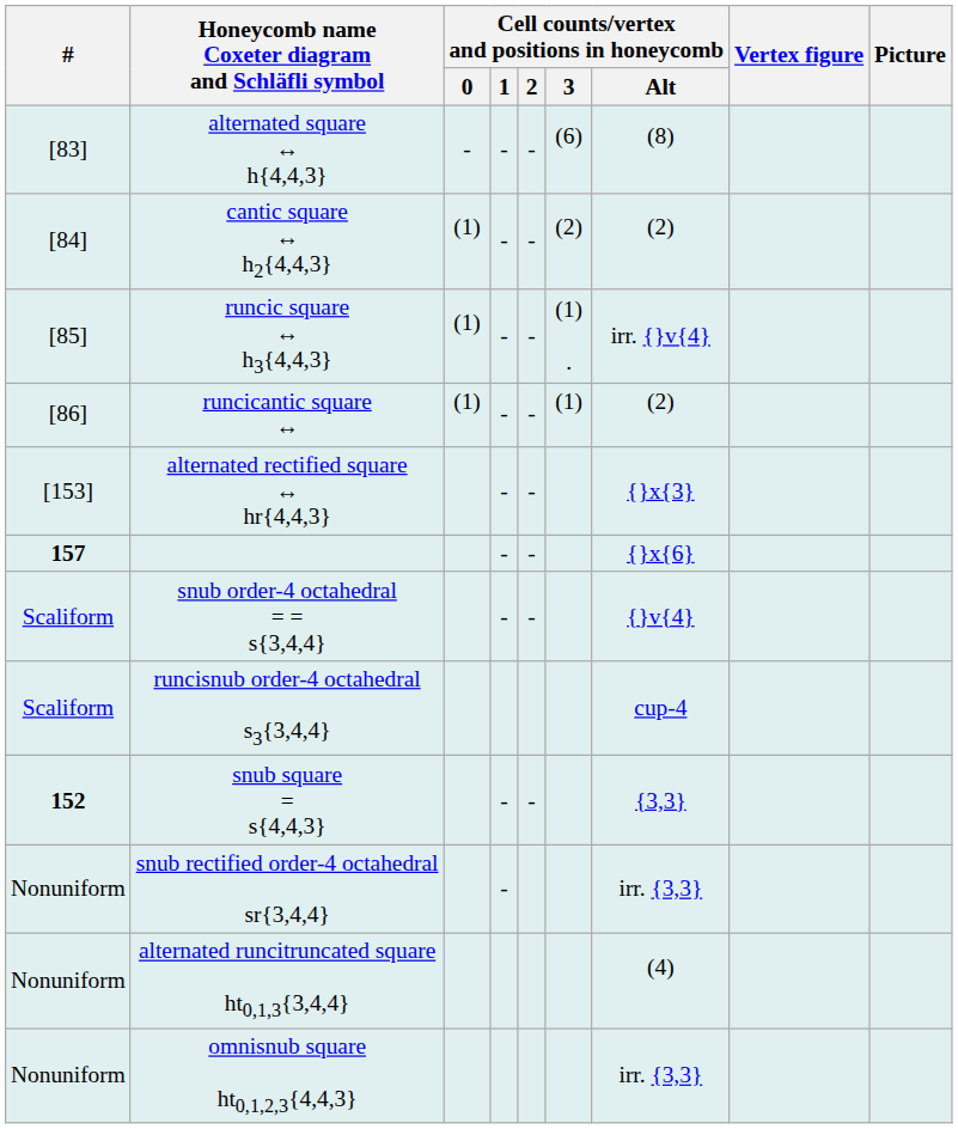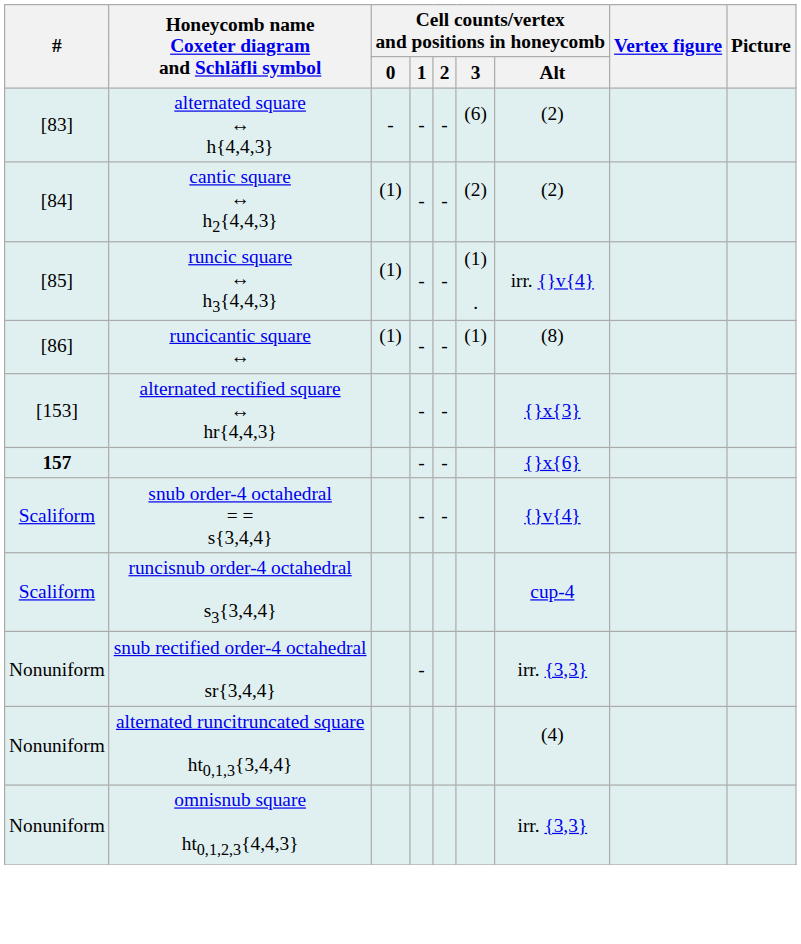 <table class="wikitable">
 <tr>
 <th rowspan=2>#</th>
 <th rowspan=2>Honeycomb name<br><a href='#'>Coxeter diagram</a><br>and <a href='#'>Schläfli symbol</a></th>
 <th colspan=5>Cell counts/vertex<br>and positions in honeycomb</th>
 <th rowspan=2><a href='#'>Vertex figure</a></th>
 <th rowspan=2>Picture</th>
 </tr>
 <tr align=center>
 <th>0<br></th>
 <th>1<br></th>
 <th>2<br></th>
 <th>3<br></th>
 <th>Alt</th>
 </tr>
 <tr align=center BGCOLOR="#e0f0f0">
 <td>[83]</td>
 <td><a href='#'>alternated square</a><br> ↔ <br>h{4,4,3}</td>
 <td>-</td>
 <td>-</td>
 <td>-</td>
 <td>(6)<br><br></td>
-<td>(8)<br><br></td>
+<td>(2)<br><br></td>
 <td> </td>
 <td></td>
 </tr>
 <tr align=center BGCOLOR="#e0f0f0">
 <td>[84]</td>
 <td><a href='#'>cantic square</a><br> ↔ <br>h<sub>2</sub>{4,4,3}</td>
 <td>(1)<br><br></td>
 <td>-</td>
 <td>-</td>
 <td>(2)<br><br></td>
 <td>(2)<br><br></td>
 <td></td>
 <td></td>
 </tr>
 <tr align=center BGCOLOR="#e0f0f0">
 <td>[85]</td>
 <td><a href='#'>runcic square</a><br> ↔ <br>h<sub>3</sub>{4,4,3}</td>
 <td>(1)<br><br></td>
 <td>-</td>
 <td>-</td>
 <td>(1)<br><br>.</td>
 <td>irr. <a href='#'>{}v{4}</a></td>
 <td></td>
 <td></td>
 </tr>
 <tr align=center BGCOLOR="#e0f0f0">
 <td>[86]</td>
 <td><a href='#'>runcicantic square</a><br> ↔ </td>
 <td>(1)<br><br></td>
 <td>-</td>
 <td>-</td>
 <td>(1)<br><br></td>
-<td>(2)<br><br></td>
+<td>(8)<br><br></td>
 <td></td>
 <td></td>
 </tr>
 <tr align=center BGCOLOR="#e0f0f0">
 <td>[153]</td>
 <td><a href='#'>alternated rectified square</a><br> ↔ <br>hr{4,4,3}</td>
 <td><br></td>
 <td>-</td>
 <td>-</td>
 <td><br></td>
 <td><a href='#'>{}x{3}</a></td>
 <td></td>
 <td></td>
 </tr>
 <tr align=center BGCOLOR="#e0f0f0">
 <td><strong>157</strong></td>
 <td></td>
 <td><br></td>
 <td>-</td>
 <td>-</td>
 <td><br></td>
 <td><a href='#'>{}x{6}</a></td>
 <td></td>
 <td></td>
 </tr>
 <tr align=center BGCOLOR="#e0f0f0">
 <td><a href='#'>Scaliform</a></td>
 <td><a href='#'>snub order-4 octahedral</a><br> =  = <br>s{3,4,4}</td>
 <td><br> </td>
 <td>-</td>
 <td>-</td>
 <td><br> </td>
 <td><a href='#'>{}v{4}</a></td>
 <td></td>
 <td></td>
 </tr>
 <tr align=center BGCOLOR="#e0f0f0">
 <td><a href='#'>Scaliform</a></td>
 <td><a href='#'>runcisnub order-4 octahedral</a><br><br>s<sub>3</sub>{3,4,4}</td>
 <td><br> </td>
 <td><br> </td>
 <td><br> </td>
 <td><br> </td>
 <td><a href='#'>cup-4</a></td>
 <td></td>
 <td></td>
 </tr>
 <tr align=center BGCOLOR="#e0f0f0">
-<td><strong>152</strong></td>
-<td><a href='#'>snub square</a><br> = <br>s{4,4,3}</td>
-<td><br></td>
-<td>-</td>
-<td>-</td>
-<td><br></td>
-<td><a href='#'>{3,3}</a></td>
-<td></td>
-<td></td>
-</tr>
-<tr align=center BGCOLOR="#e0f0f0">
 <td>Nonuniform</td>
 <td><a href='#'>snub rectified order-4 octahedral</a><br><br>sr{3,4,4}</td>
 <td><br> </td>
 <td>-</td>
 <td><br> </td>
 <td><br> </td>
 <td>irr. <a href='#'>{3,3}</a></td>
 <td></td>
 <td></td>
 </tr>
 <tr align=center BGCOLOR="#e0f0f0">
 <td>Nonuniform</td>
 <td><a href='#'>alternated runcitruncated square</a><br><br>ht<sub>0,1,3</sub>{3,4,4}</td>
 <td><br> </td>
 <td><br> </td>
 <td><br></td>
 <td><br> </td>
 <td>(4)<br><br></td>
 <td></td>
 <td></td>
 </tr>
 <tr align=center BGCOLOR="#e0f0f0">
 <td>Nonuniform</td>
 <td><a href='#'>omnisnub square</a><br><br>ht<sub>0,1,2,3</sub>{4,4,3}</td>
 <td><br></td>
 <td><br></td>
 <td><br></td>
 <td><br></td>
 <td>irr. <a href='#'>{3,3}</a></td>
 <td></td>
 <td></td>
 </tr>
 </table>
